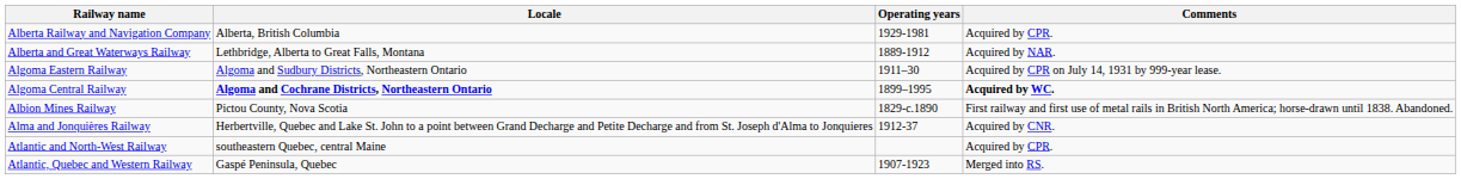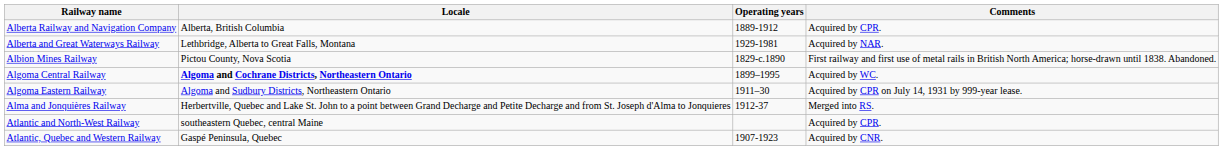 <table class="wikitable">
 <tr>
 <th>Railway name</th>
 <th>Locale</th>
 <th>Operating years</th>
 <th>Comments</th>
 </tr>
 <tr>
 <td><a href='#'>Alberta Railway and Navigation Company</a></td>
 <td>Alberta, British Columbia</td>
-<td>1929-1981</td>
+<td>1889-1912</td>
 <td>Acquired by <a href='#'>CPR</a>.</td>
 </tr>
 <tr>
 <td><a href='#'>Alberta and Great Waterways Railway</a></td>
 <td>Lethbridge, Alberta to Great Falls, Montana</td>
-<td>1889-1912</td>
+<td>1929-1981</td>
 <td>Acquired by <a href='#'>NAR</a>.</td>
+</tr>
+<tr>
+<td><a href='#'>Albion Mines Railway</a></td>
+<td>Pictou County, Nova Scotia</td>
+<td>1829-c.1890</td>
+<td>First railway and first use of metal rails in British North America; horse-drawn until 1838. Abandoned.</td>
+</tr>
+<tr>
+<td><a href='#'>Algoma Central Railway</a></td>
+<td><strong><a href='#'>Algoma</a> and <a href='#'>Cochrane Districts</a>, <a href='#'>Northeastern Ontario</a></strong></td>
+<td>1899–1995</td>
+<td>Acquired by <a href='#'>WC</a>.</td>
 </tr>
 <tr>
 <td><a href='#'>Algoma Eastern Railway</a></td>
 <td><a href='#'>Algoma</a> and <a href='#'>Sudbury Districts</a>, Northeastern Ontario</td>
 <td>1911–30</td>
 <td>Acquired by <a href='#'>CPR</a> on July 14, 1931 by 999-year lease.</td>
 </tr>
 <tr>
-<td><a href='#'>Algoma Central Railway</a></td>
-<td><strong><a href='#'>Algoma</a> and <a href='#'>Cochrane Districts</a>, <a href='#'>Northeastern Ontario</a></strong></td>
-<td>1899–1995</td>
-<td><strong>Acquired by <a href='#'>WC</a>.</strong></td>
-</tr>
-<tr>
-<td><a href='#'>Albion Mines Railway</a></td>
-<td>Pictou County, Nova Scotia</td>
-<td>1829-c.1890</td>
-<td>First railway and first use of metal rails in British North America; horse-drawn until 1838. Abandoned.</td>
-</tr>
-<tr>
 <td><a href='#'>Alma and Jonquières Railway</a></td>
 <td>Herbertville, Quebec and Lake St. John to a point between Grand Decharge and Petite Decharge and from St. Joseph d'Alma to Jonquieres</td>
 <td>1912-37</td>
-<td>Acquired by <a href='#'>CNR</a>.</td>
+<td>Merged into <a href='#'>RS</a>.</td>
 </tr>
 <tr>
 <td><a href='#'>Atlantic and North-West Railway</a></td>
 <td>southeastern Quebec, central Maine</td>
 <td></td>
 <td>Acquired by <a href='#'>CPR</a>.</td>
 </tr>
 <tr>
 <td><a href='#'>Atlantic, Quebec and Western Railway</a></td>
 <td>Gaspé Peninsula, Quebec</td>
 <td>1907-1923</td>
-<td>Merged into <a href='#'>RS</a>.</td>
+<td>Acquired by <a href='#'>CNR</a>.</td>
 </tr>
 </table>
